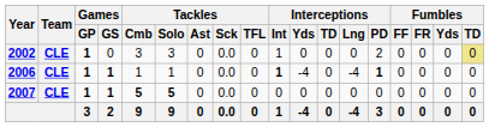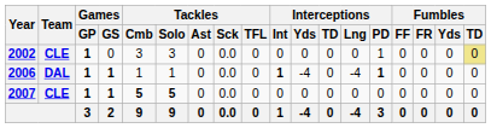 <table class="wikitable" style="text-align:center">
 <tr>
 <th rowspan="2">Year</th>
 <th rowspan="2">Team</th>
 <th colspan="2">Games</th>
 <th colspan="5">Tackles</th>
 <th colspan="5">Interceptions</th>
 <th colspan="4">Fumbles</th>
 </tr>
 <tr>
 <th>GP</th>
 <th>GS</th>
 <th>Cmb</th>
 <th>Solo</th>
 <th>Ast</th>
 <th>Sck</th>
 <th>TFL</th>
 <th>Int</th>
 <th>Yds</th>
 <th>TD</th>
 <th>Lng</th>
 <th>PD</th>
 <th>FF</th>
 <th>FR</th>
 <th>Yds</th>
 <th>TD</th>
 </tr>
 <tr>
 <th><a href='#'>2002</a></th>
 <th><a href='#'>CLE</a></th>
 <td><strong>1</strong></td>
 <td>0</td>
 <td>3</td>
 <td>3</td>
 <td>0</td>
 <td>0.0</td>
 <td>0</td>
-<td>1</td>
 <td>0</td>
 <td>0</td>
 <td>0</td>
-<td>2</td>
+<td>0</td>
+<td>1</td>
 <td>0</td>
 <td>0</td>
 <td>0</td>
 <td style="background: khaki;">0</td>
 </tr>
 <tr>
 <th><a href='#'>2006</a></th>
-<th><a href='#'>CLE</a></th>
+<th><a href='#'>DAL</a></th>
 <td><strong>1</strong></td>
 <td><strong>1</strong></td>
 <td>1</td>
 <td>1</td>
 <td>0</td>
 <td>0.0</td>
 <td>0</td>
 <td><strong>1</strong></td>
 <td>-4</td>
 <td>0</td>
 <td>-4</td>
 <td><strong>1</strong></td>
 <td>0</td>
 <td>0</td>
 <td>0</td>
 <td>0</td>
 </tr>
 <tr>
 <th><a href='#'>2007</a></th>
 <th><a href='#'>CLE</a></th>
 <td><strong>1</strong></td>
 <td><strong>1</strong></td>
 <td><strong>5</strong></td>
 <td><strong>5</strong></td>
 <td>0</td>
 <td>0.0</td>
 <td>0</td>
 <td>0</td>
 <td>0</td>
 <td>0</td>
 <td>0</td>
 <td>0</td>
 <td>0</td>
 <td>0</td>
 <td>0</td>
 <td>0</td>
 </tr>
 <tr>
 <th colspan="2"></th>
 <th>3</th>
 <th>2</th>
 <th>9</th>
 <th>9</th>
 <th>0</th>
 <th>0.0</th>
 <th>0</th>
 <th>1</th>
 <th>-4</th>
 <th>0</th>
 <th>-4</th>
 <th>3</th>
 <th>0</th>
 <th>0</th>
 <th>0</th>
 <th>0</th>
 </tr>
 </table>
